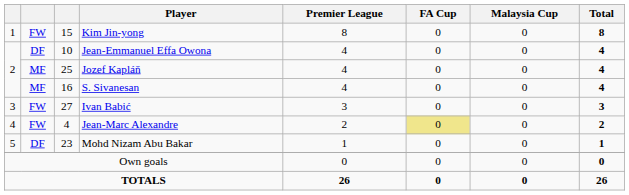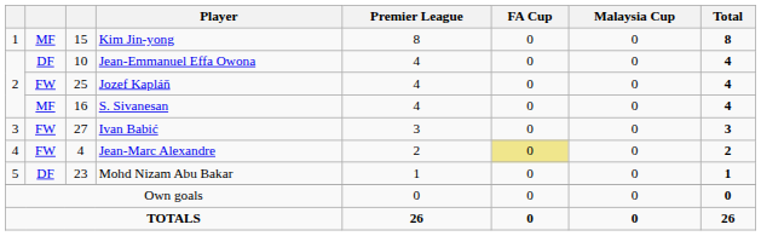 <table class="wikitable sortable" style="text-align:Center; font-size:90%; width:90%;">
 <tr>
 <th></th>
 <th></th>
 <th></th>
 <th>Player</th>
 <th>Premier League</th>
 <th>FA Cup</th>
 <th>Malaysia Cup</th>
 <th>Total</th>
 </tr>
 <tr>
 <td>1</td>
-<td><a href='#'>FW</a></td>
+<td><a href='#'>MF</a></td>
 <td>15</td>
 <td align=left> <a href='#'>Kim Jin-yong</a></td>
 <td>8</td>
 <td>0</td>
 <td>0</td>
 <td><strong>8</strong></td>
 </tr>
 <tr>
 <td rowspan="3">2</td>
 <td><a href='#'>DF</a></td>
 <td>10</td>
 <td align=left> <a href='#'>Jean-Emmanuel Effa Owona</a></td>
 <td>4</td>
 <td>0</td>
 <td>0</td>
 <td><strong>4</strong></td>
 </tr>
 <tr>
-<td><a href='#'>MF</a></td>
+<td><a href='#'>FW</a></td>
 <td>25</td>
 <td align=left> <a href='#'>Jozef Kapláň</a></td>
 <td>4</td>
 <td>0</td>
 <td>0</td>
 <td><strong>4</strong></td>
 </tr>
 <tr>
 <td><a href='#'>MF</a></td>
 <td>16</td>
 <td align=left> <a href='#'>S. Sivanesan</a></td>
 <td>4</td>
 <td>0</td>
 <td>0</td>
 <td><strong>4</strong></td>
 </tr>
 <tr>
 <td>3</td>
 <td><a href='#'>FW</a></td>
 <td>27</td>
 <td align=left> <a href='#'>Ivan Babić</a></td>
 <td>3</td>
 <td>0</td>
 <td>0</td>
 <td><strong>3</strong></td>
 </tr>
 <tr>
 <td>4</td>
 <td><a href='#'>FW</a></td>
 <td>4</td>
 <td align=left> <a href='#'>Jean-Marc Alexandre</a></td>
 <td>2</td>
 <td style="background: khaki;">0</td>
 <td>0</td>
 <td><strong>2</strong></td>
 </tr>
 <tr>
 <td>5</td>
 <td><a href='#'>DF</a></td>
 <td>23</td>
 <td align=left> Mohd Nizam Abu Bakar</td>
 <td>1</td>
 <td>0</td>
 <td>0</td>
 <td><strong>1</strong></td>
 </tr>
 <tr>
 </tr>
 <tr - class="sortbottom">
 <td colspan="4">Own goals</td>
 <td>0</td>
 <td>0</td>
 <td>0</td>
 <td><strong>0</strong></td>
 </tr>
 <tr class="sortbottom">
 <td colspan=4><strong>TOTALS</strong></td>
 <td><strong>26</strong></td>
 <td><strong>0</strong></td>
 <td><strong>0</strong></td>
 <td><strong>26</strong></td>
 </tr>
 </table>
